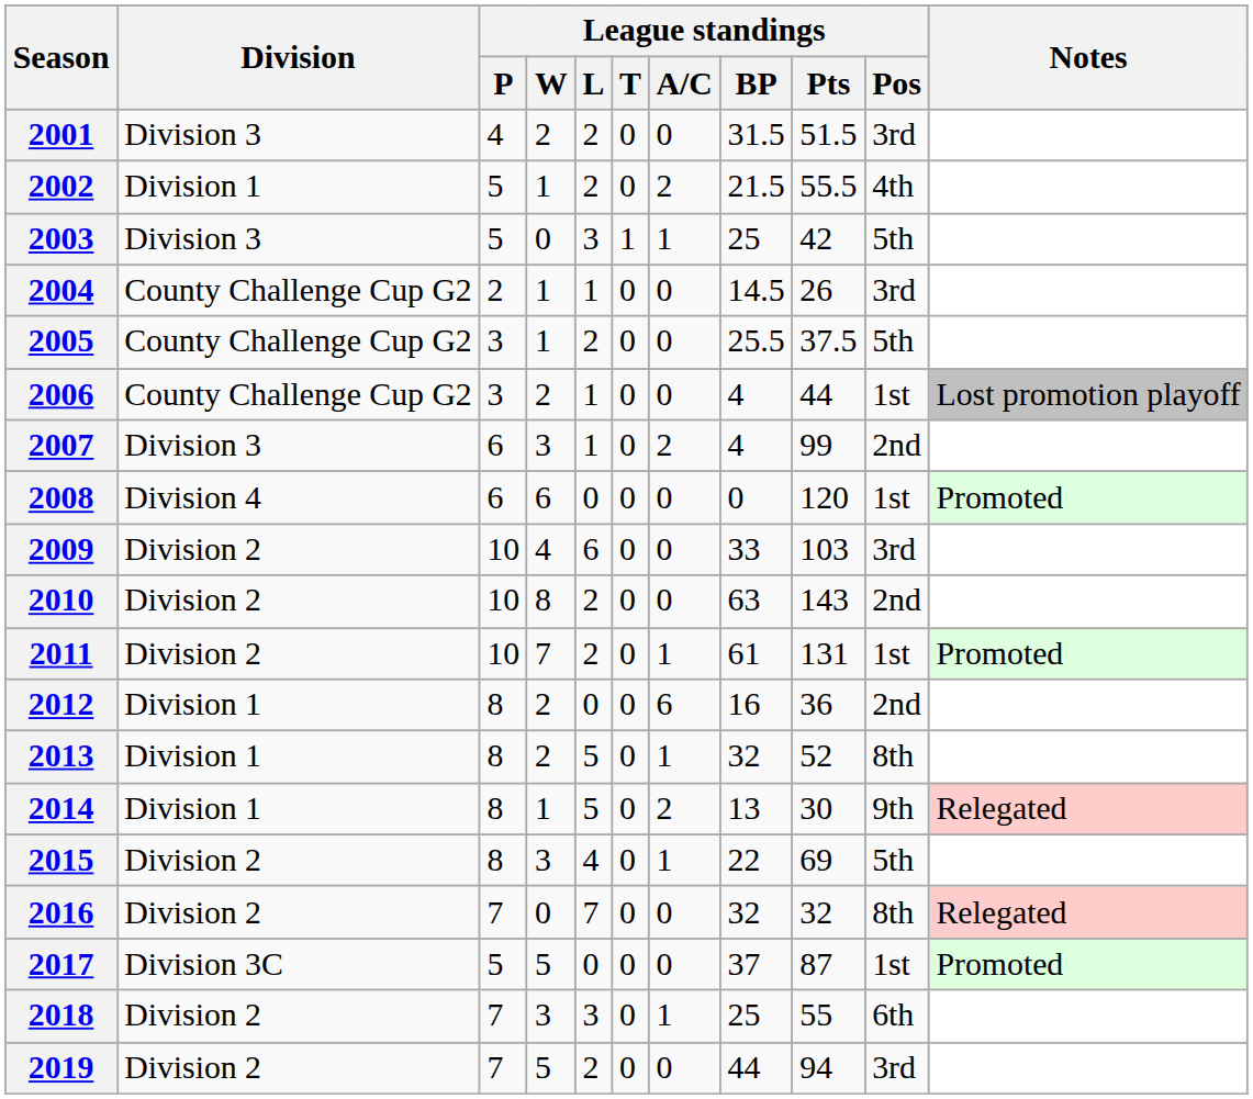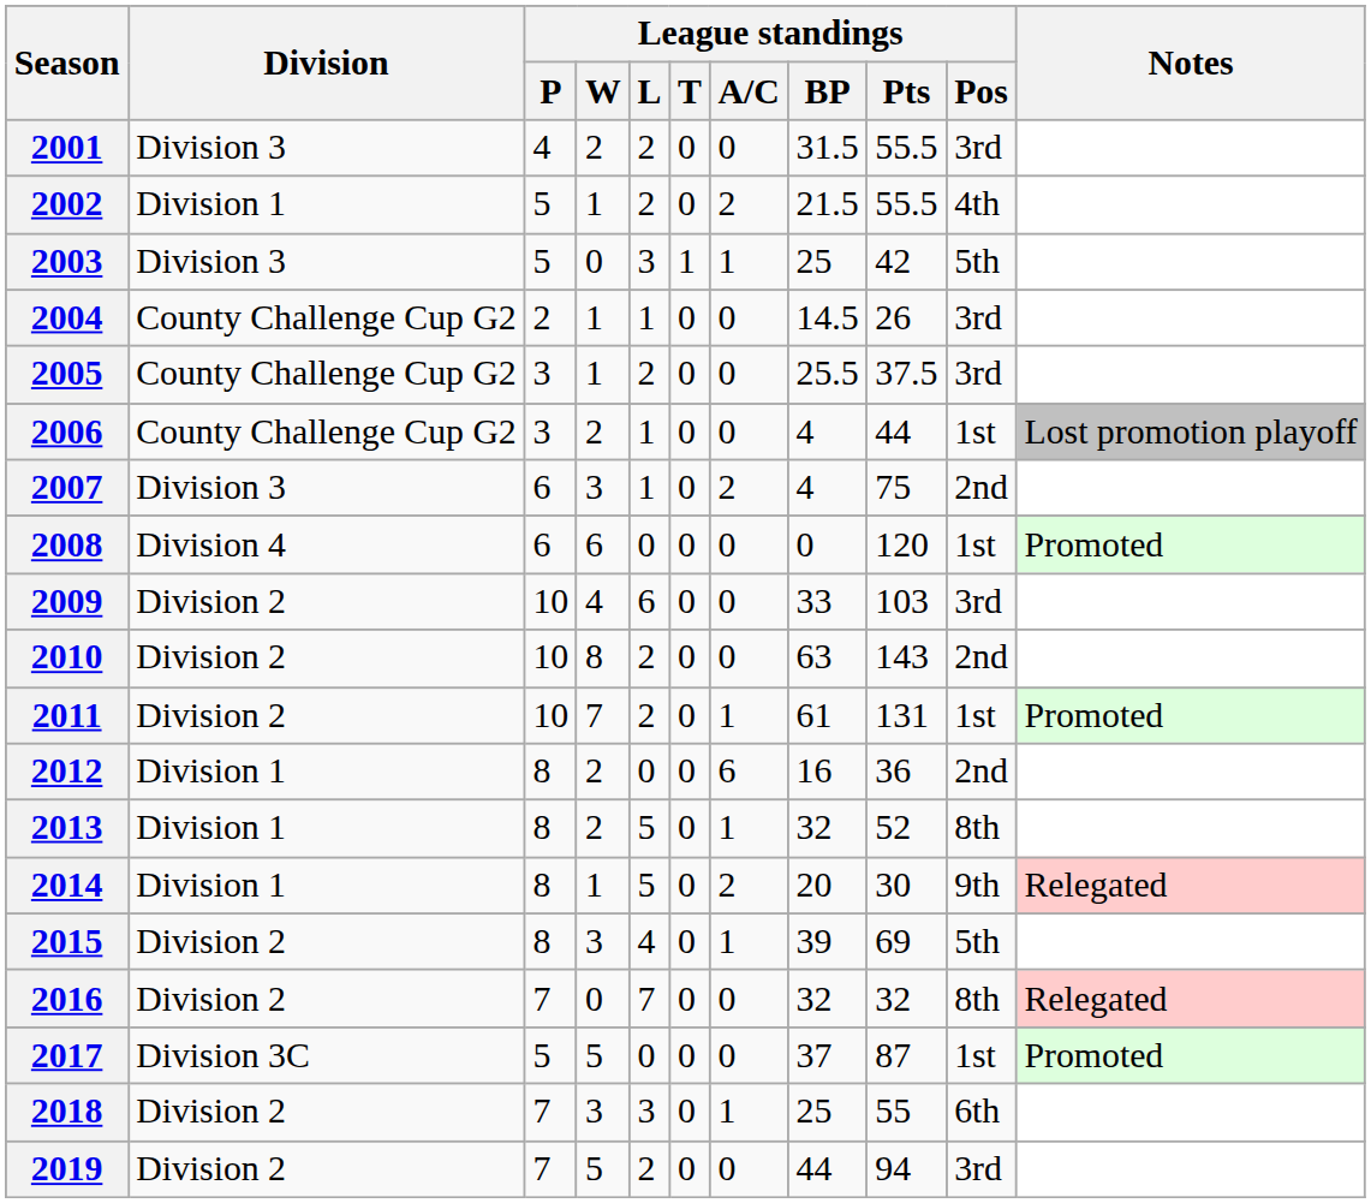 <table class="wikitable sortable">
 <tr>
 <th scope="col" rowspan="2">Season</th>
 <th scope="col" rowspan="2">Division</th>
 <th scope="col" colspan="8">League standings</th>
 <th scope="col" rowspan="2">Notes</th>
 </tr>
 <tr>
 <th scope="col">P</th>
 <th scope="col">W</th>
 <th scope="col">L</th>
 <th scope="col">T</th>
 <th scope="col">A/C</th>
 <th scope="col">BP</th>
 <th scope="col">Pts</th>
 <th scope="col">Pos</th>
 </tr>
 <tr>
 <th scope="row"><a href='#'>2001</a></th>
 <td>Division 3</td>
 <td>4</td>
 <td>2</td>
 <td>2</td>
 <td>0</td>
 <td>0</td>
 <td>31.5</td>
-<td>51.5</td>
+<td>55.5</td>
 <td>3rd</td>
 <td style="background: white;"></td>
 </tr>
 <tr>
 <th scope="row"><a href='#'>2002</a></th>
 <td>Division 1</td>
 <td>5</td>
 <td>1</td>
 <td>2</td>
 <td>0</td>
 <td>2</td>
 <td>21.5</td>
 <td>55.5</td>
 <td>4th</td>
 <td style="background: white;"></td>
 </tr>
 <tr>
 <th scope="row"><a href='#'>2003</a></th>
 <td>Division 3</td>
 <td>5</td>
 <td>0</td>
 <td>3</td>
 <td>1</td>
 <td>1</td>
 <td>25</td>
 <td>42</td>
 <td>5th</td>
 <td style="background: white;"></td>
 </tr>
 <tr>
 <th scope="row"><a href='#'>2004</a></th>
 <td>County Challenge Cup G2</td>
 <td>2</td>
 <td>1</td>
 <td>1</td>
 <td>0</td>
 <td>0</td>
 <td>14.5</td>
 <td>26</td>
 <td>3rd</td>
 <td style="background: white;"></td>
 </tr>
 <tr>
 <th scope="row"><a href='#'>2005</a></th>
 <td>County Challenge Cup G2</td>
 <td>3</td>
 <td>1</td>
 <td>2</td>
 <td>0</td>
 <td>0</td>
 <td>25.5</td>
 <td>37.5</td>
-<td>5th</td>
+<td>3rd</td>
 <td style="background: white;"></td>
 </tr>
 <tr>
 <th scope="row"><a href='#'>2006</a></th>
 <td>County Challenge Cup G2</td>
 <td>3</td>
 <td>2</td>
 <td>1</td>
 <td>0</td>
 <td>0</td>
 <td>4</td>
 <td>44</td>
 <td>1st</td>
 <td style="background: silver;">Lost promotion playoff</td>
 </tr>
 <tr>
 <th scope="row"><a href='#'>2007</a></th>
 <td>Division 3</td>
 <td>6</td>
 <td>3</td>
 <td>1</td>
 <td>0</td>
 <td>2</td>
 <td>4</td>
-<td>99</td>
+<td>75</td>
 <td>2nd</td>
 <td style="background: white;"></td>
 </tr>
 <tr>
 <th scope="row"><a href='#'>2008</a></th>
 <td>Division 4</td>
 <td>6</td>
 <td>6</td>
 <td>0</td>
 <td>0</td>
 <td>0</td>
 <td>0</td>
 <td>120</td>
 <td>1st</td>
 <td style="background: #dfd;">Promoted</td>
 </tr>
 <tr>
 <th scope="row"><a href='#'>2009</a></th>
 <td>Division 2</td>
 <td>10</td>
 <td>4</td>
 <td>6</td>
 <td>0</td>
 <td>0</td>
 <td>33</td>
 <td>103</td>
 <td>3rd</td>
 <td style="background: white;"></td>
 </tr>
 <tr>
 <th scope="row"><a href='#'>2010</a></th>
 <td>Division 2</td>
 <td>10</td>
 <td>8</td>
 <td>2</td>
 <td>0</td>
 <td>0</td>
 <td>63</td>
 <td>143</td>
 <td>2nd</td>
 <td style="background: white;"></td>
 </tr>
 <tr>
 <th scope="row"><a href='#'>2011</a></th>
 <td>Division 2</td>
 <td>10</td>
 <td>7</td>
 <td>2</td>
 <td>0</td>
 <td>1</td>
 <td>61</td>
 <td>131</td>
 <td>1st</td>
 <td style="background: #dfd;">Promoted</td>
 </tr>
 <tr>
 <th scope="row"><a href='#'>2012</a></th>
 <td>Division 1</td>
 <td>8</td>
 <td>2</td>
 <td>0</td>
 <td>0</td>
 <td>6</td>
 <td>16</td>
 <td>36</td>
 <td>2nd</td>
 <td style="background: white;"></td>
 </tr>
 <tr>
 <th scope="row"><a href='#'>2013</a></th>
 <td>Division 1</td>
 <td>8</td>
 <td>2</td>
 <td>5</td>
 <td>0</td>
 <td>1</td>
 <td>32</td>
 <td>52</td>
 <td>8th</td>
 <td style="background: white;"></td>
 </tr>
 <tr>
 <th scope="row"><a href='#'>2014</a></th>
 <td>Division 1</td>
 <td>8</td>
 <td>1</td>
 <td>5</td>
 <td>0</td>
 <td>2</td>
-<td>13</td>
+<td>20</td>
 <td>30</td>
 <td>9th</td>
 <td style="background: #FFCCCC;">Relegated</td>
 </tr>
 <tr>
 <th scope="row"><a href='#'>2015</a></th>
 <td>Division 2</td>
 <td>8</td>
 <td>3</td>
 <td>4</td>
 <td>0</td>
 <td>1</td>
-<td>22</td>
+<td>39</td>
 <td>69</td>
 <td>5th</td>
 <td style="background: white;"></td>
 </tr>
 <tr>
 <th scope="row"><a href='#'>2016</a></th>
 <td>Division 2</td>
 <td>7</td>
 <td>0</td>
 <td>7</td>
 <td>0</td>
 <td>0</td>
 <td>32</td>
 <td>32</td>
 <td>8th</td>
 <td style="background: #FFCCCC;">Relegated</td>
 </tr>
 <tr>
 <th scope="row"><a href='#'>2017</a></th>
 <td>Division 3C</td>
 <td>5</td>
 <td>5</td>
 <td>0</td>
 <td>0</td>
 <td>0</td>
 <td>37</td>
 <td>87</td>
 <td>1st</td>
 <td style="background: #dfd;">Promoted</td>
 </tr>
 <tr>
 <th scope="row"><a href='#'>2018</a></th>
 <td>Division 2</td>
 <td>7</td>
 <td>3</td>
 <td>3</td>
 <td>0</td>
 <td>1</td>
 <td>25</td>
 <td>55</td>
 <td>6th</td>
 <td style="background: white;"></td>
 </tr>
 <tr>
 <th scope="row"><a href='#'>2019</a></th>
 <td>Division 2</td>
 <td>7</td>
 <td>5</td>
 <td>2</td>
 <td>0</td>
 <td>0</td>
 <td>44</td>
 <td>94</td>
 <td>3rd</td>
 <td style="background: white;"></td>
 </tr>
 </table>
